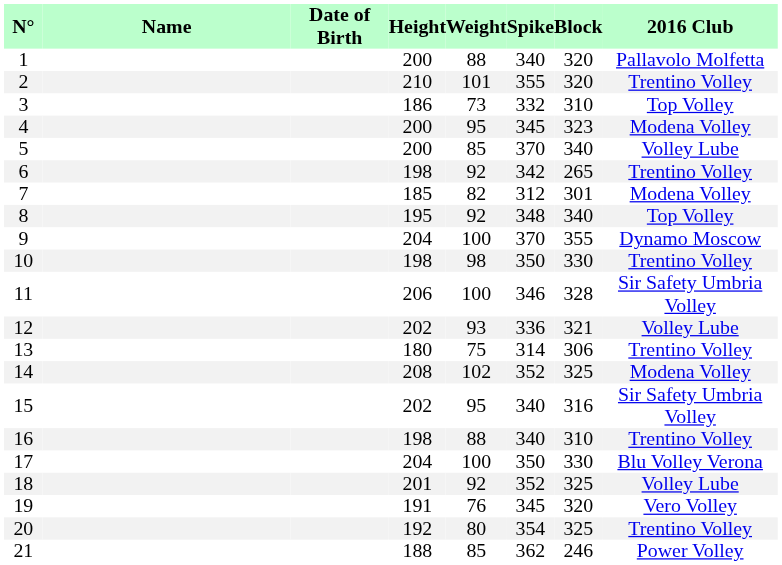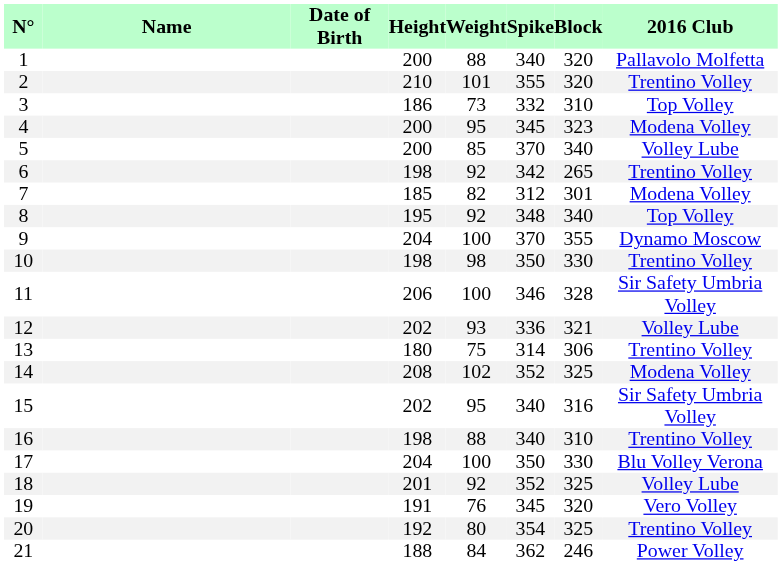 <table style="text-align:center; border:none;" cellpadding=0 cellspacing=0 width=100%>
 <tr style="background: #bbffcc;">
 <th width="5%">N°</th>
 <th width=200px>Name</th>
 <th>Date of Birth</th>
 <th>Height</th>
 <th>Weight</th>
 <th>Spike</th>
 <th>Block</th>
 <th>2016 Club</th>
 </tr>
 <tr>
 <td>1</td>
 <td></td>
 <td></td>
 <td>200</td>
 <td>88</td>
 <td>340</td>
 <td>320</td>
 <td><a href='#'>Pallavolo Molfetta</a></td>
 </tr>
 <tr bgcolor="#f2f2f2">
 <td>2</td>
 <td></td>
 <td></td>
 <td>210</td>
 <td>101</td>
 <td>355</td>
 <td>320</td>
 <td><a href='#'>Trentino Volley</a></td>
 </tr>
 <tr>
 <td>3</td>
 <td></td>
 <td></td>
 <td>186</td>
 <td>73</td>
 <td>332</td>
 <td>310</td>
 <td><a href='#'>Top Volley</a></td>
 </tr>
 <tr bgcolor="#f2f2f2">
 <td>4</td>
 <td></td>
 <td></td>
 <td>200</td>
 <td>95</td>
 <td>345</td>
 <td>323</td>
 <td><a href='#'>Modena Volley</a></td>
 </tr>
 <tr>
 <td>5</td>
 <td></td>
 <td></td>
 <td>200</td>
 <td>85</td>
 <td>370</td>
 <td>340</td>
 <td><a href='#'>Volley Lube</a></td>
 </tr>
 <tr bgcolor="#f2f2f2">
 <td>6</td>
 <td></td>
 <td></td>
 <td>198</td>
 <td>92</td>
 <td>342</td>
 <td>265</td>
 <td><a href='#'>Trentino Volley</a></td>
 </tr>
 <tr>
 <td>7</td>
 <td></td>
 <td></td>
 <td>185</td>
 <td>82</td>
 <td>312</td>
 <td>301</td>
 <td><a href='#'>Modena Volley</a></td>
 </tr>
 <tr bgcolor="#f2f2f2">
 <td>8</td>
 <td></td>
 <td></td>
 <td>195</td>
 <td>92</td>
 <td>348</td>
 <td>340</td>
 <td><a href='#'>Top Volley</a></td>
 </tr>
 <tr>
 <td>9</td>
 <td></td>
 <td></td>
 <td>204</td>
 <td>100</td>
 <td>370</td>
 <td>355</td>
 <td><a href='#'>Dynamo Moscow</a></td>
 </tr>
 <tr bgcolor="#f2f2f2">
 <td>10</td>
 <td></td>
 <td></td>
 <td>198</td>
 <td>98</td>
 <td>350</td>
 <td>330</td>
 <td><a href='#'>Trentino Volley</a></td>
 </tr>
 <tr>
 <td>11</td>
 <td></td>
 <td></td>
 <td>206</td>
 <td>100</td>
 <td>346</td>
 <td>328</td>
 <td><a href='#'>Sir Safety Umbria Volley</a></td>
 </tr>
 <tr bgcolor="#f2f2f2">
 <td>12</td>
 <td></td>
 <td></td>
 <td>202</td>
 <td>93</td>
 <td>336</td>
 <td>321</td>
 <td><a href='#'>Volley Lube</a></td>
 </tr>
 <tr>
 <td>13</td>
 <td></td>
 <td></td>
 <td>180</td>
 <td>75</td>
 <td>314</td>
 <td>306</td>
 <td><a href='#'>Trentino Volley</a></td>
 </tr>
 <tr bgcolor="#f2f2f2">
 <td>14</td>
 <td></td>
 <td></td>
 <td>208</td>
 <td>102</td>
 <td>352</td>
 <td>325</td>
 <td><a href='#'>Modena Volley</a></td>
 </tr>
 <tr>
 <td>15</td>
 <td></td>
 <td></td>
 <td>202</td>
 <td>95</td>
 <td>340</td>
 <td>316</td>
 <td><a href='#'>Sir Safety Umbria Volley</a></td>
 </tr>
 <tr bgcolor="#f2f2f2">
 <td>16</td>
 <td></td>
 <td></td>
 <td>198</td>
 <td>88</td>
 <td>340</td>
 <td>310</td>
 <td><a href='#'>Trentino Volley</a></td>
 </tr>
 <tr>
 <td>17</td>
 <td></td>
 <td></td>
 <td>204</td>
 <td>100</td>
 <td>350</td>
 <td>330</td>
 <td><a href='#'>Blu Volley Verona</a></td>
 </tr>
 <tr bgcolor="#f2f2f2">
 <td>18</td>
 <td></td>
 <td></td>
 <td>201</td>
 <td>92</td>
 <td>352</td>
 <td>325</td>
 <td><a href='#'>Volley Lube</a></td>
 </tr>
 <tr>
 <td>19</td>
 <td></td>
 <td></td>
 <td>191</td>
 <td>76</td>
 <td>345</td>
 <td>320</td>
 <td><a href='#'>Vero Volley</a></td>
 </tr>
 <tr bgcolor="#f2f2f2">
 <td>20</td>
 <td></td>
 <td></td>
 <td>192</td>
 <td>80</td>
 <td>354</td>
 <td>325</td>
 <td><a href='#'>Trentino Volley</a></td>
 </tr>
 <tr>
 <td>21</td>
 <td></td>
 <td></td>
 <td>188</td>
-<td>85</td>
+<td>84</td>
 <td>362</td>
 <td>246</td>
 <td><a href='#'>Power Volley</a></td>
 </tr>
 </table>
